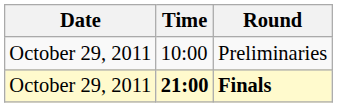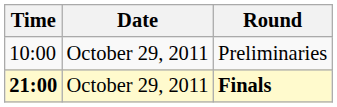 <table class="wikitable">
 <tr>
+<th>Time</th>
 <th>Date</th>
-<th>Time</th>
 <th>Round</th>
 </tr>
 <tr>
+<td>10:00</td>
 <td>October 29, 2011</td>
-<td>10:00</td>
 <td>Preliminaries</td>
 </tr>
 <tr style=background:lemonchiffon>
+<td><strong>21:00</strong></td>
 <td>October 29, 2011</td>
-<td><strong>21:00</strong></td>
 <td><strong>Finals</strong></td>
 </tr>
 </table>
